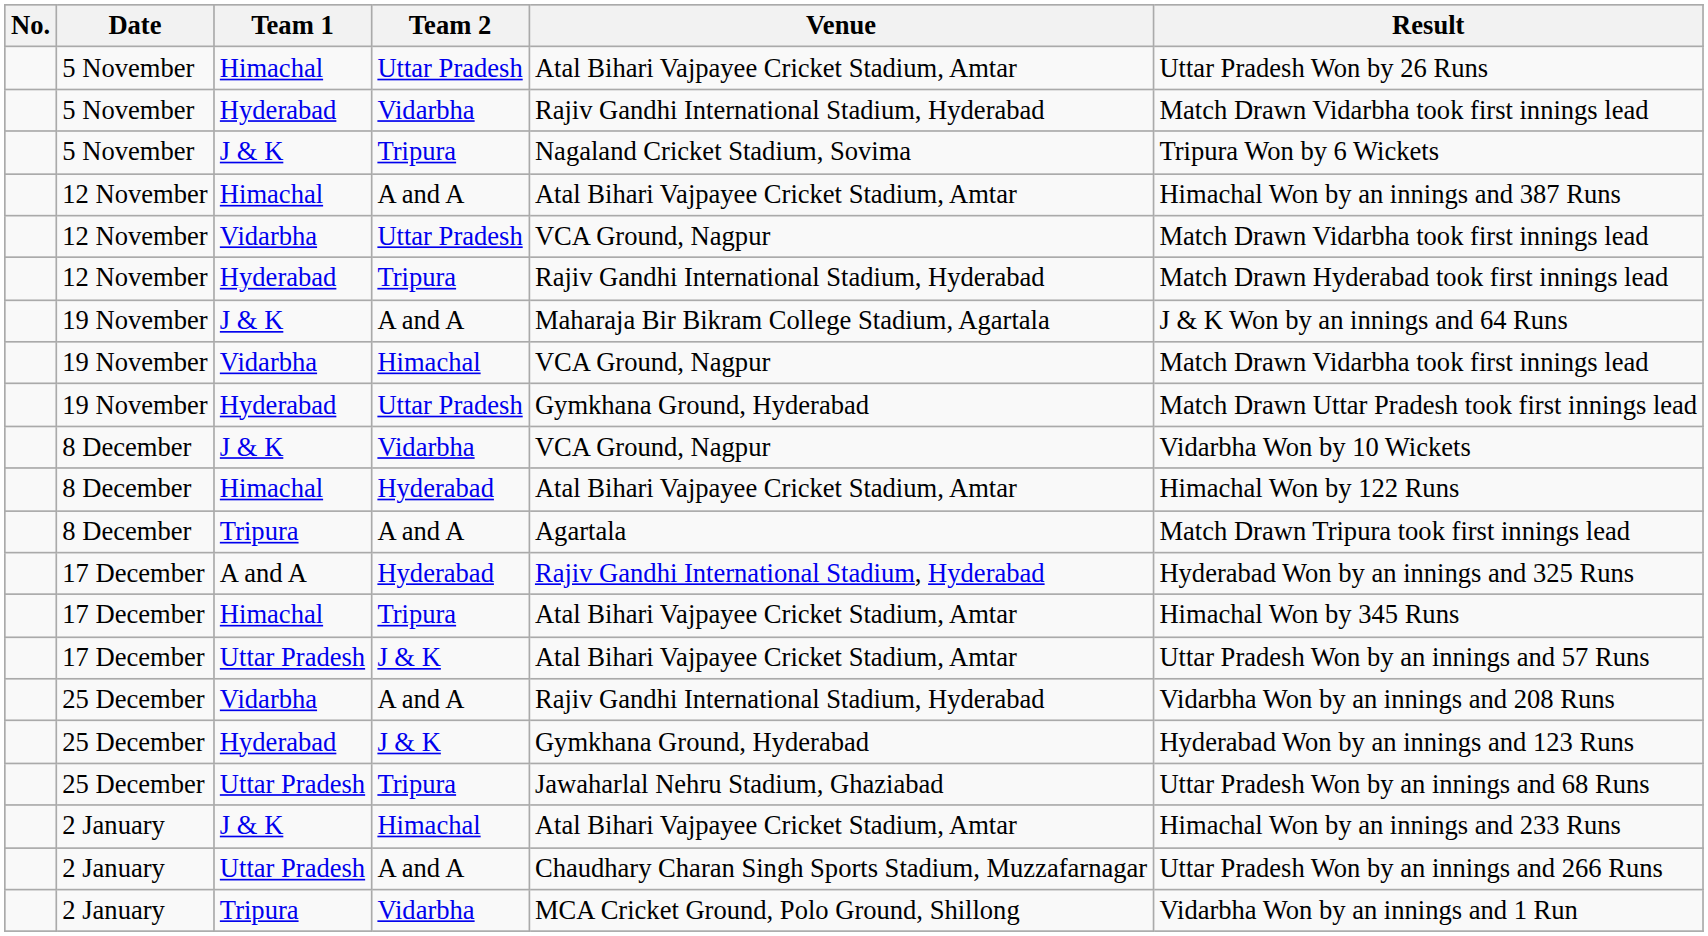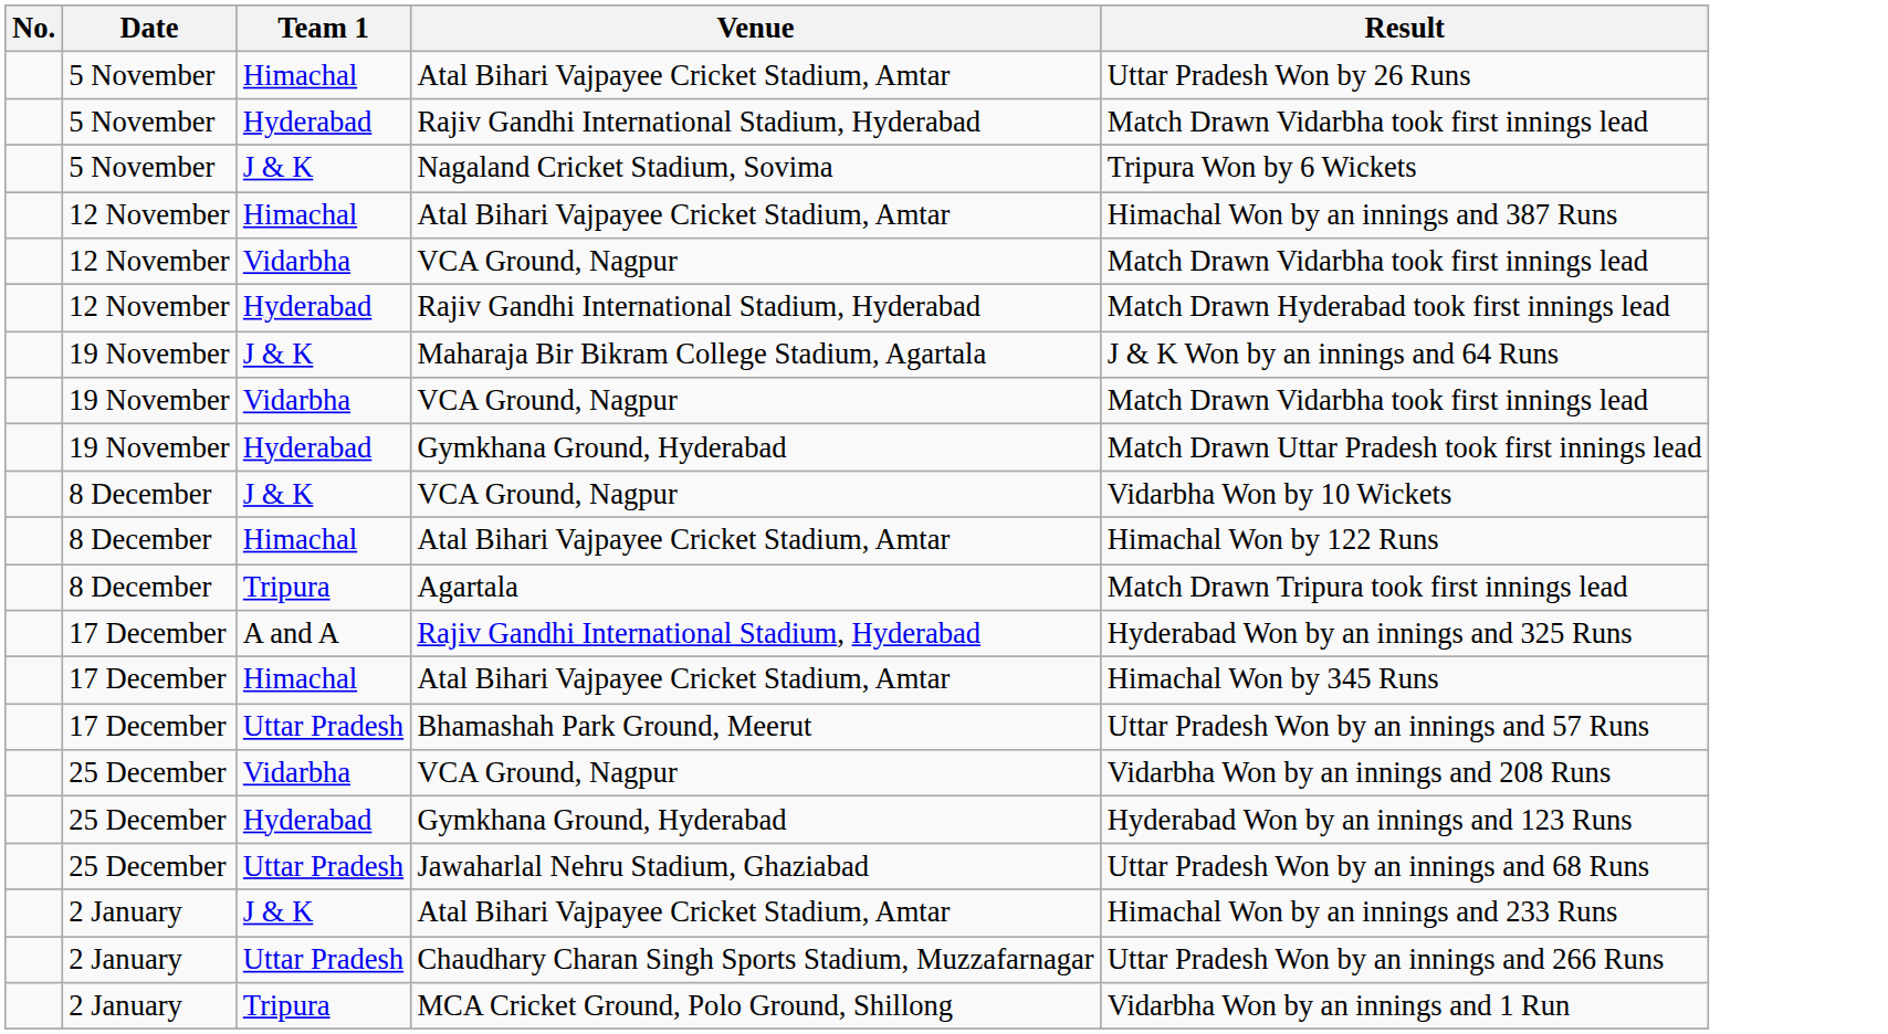 <table class="wikitable collapsible collapsed">
 <tr>
 <th>No.</th>
 <th>Date</th>
 <th>Team 1</th>
-<th>Team 2</th>
 <th>Venue</th>
 <th>Result</th>
 </tr>
 <tr>
 <td> </td>
 <td>5 November</td>
 <td><a href='#'>Himachal</a></td>
-<td><a href='#'>Uttar Pradesh</a></td>
 <td>Atal Bihari Vajpayee Cricket Stadium, Amtar</td>
 <td>Uttar Pradesh Won by 26 Runs</td>
 </tr>
 <tr>
 <td> </td>
 <td>5 November</td>
 <td><a href='#'>Hyderabad</a></td>
-<td><a href='#'>Vidarbha</a></td>
 <td>Rajiv Gandhi International Stadium, Hyderabad</td>
 <td>Match Drawn Vidarbha took first innings lead</td>
 </tr>
 <tr>
 <td> </td>
 <td>5 November</td>
 <td><a href='#'>J & K</a></td>
-<td><a href='#'>Tripura</a></td>
 <td>Nagaland Cricket Stadium, Sovima</td>
 <td>Tripura Won by 6 Wickets</td>
 </tr>
 <tr>
 <td> </td>
 <td>12 November</td>
 <td><a href='#'>Himachal</a></td>
-<td>A and A</td>
 <td>Atal Bihari Vajpayee Cricket Stadium, Amtar</td>
 <td>Himachal Won by an innings and 387 Runs</td>
 </tr>
 <tr>
 <td> </td>
 <td>12 November</td>
 <td><a href='#'>Vidarbha</a></td>
-<td><a href='#'>Uttar Pradesh</a></td>
 <td>VCA Ground, Nagpur</td>
 <td>Match Drawn Vidarbha took first innings lead</td>
 </tr>
 <tr>
 <td> </td>
 <td>12 November</td>
 <td><a href='#'>Hyderabad</a></td>
-<td><a href='#'>Tripura</a></td>
 <td>Rajiv Gandhi International Stadium, Hyderabad</td>
 <td>Match Drawn Hyderabad took first innings lead</td>
 </tr>
 <tr>
 <td> </td>
 <td>19 November</td>
 <td><a href='#'>J & K</a></td>
-<td>A and A</td>
 <td>Maharaja Bir Bikram College Stadium, Agartala</td>
 <td>J & K Won by an innings and 64 Runs</td>
 </tr>
 <tr>
 <td> </td>
 <td>19 November</td>
 <td><a href='#'>Vidarbha</a></td>
-<td><a href='#'>Himachal</a></td>
 <td>VCA Ground, Nagpur</td>
 <td>Match Drawn Vidarbha took first innings lead</td>
 </tr>
 <tr>
 <td> </td>
 <td>19 November</td>
 <td><a href='#'>Hyderabad</a></td>
-<td><a href='#'>Uttar Pradesh</a></td>
 <td>Gymkhana Ground, Hyderabad</td>
 <td>Match Drawn Uttar Pradesh took first innings lead</td>
 </tr>
 <tr>
 <td> </td>
 <td>8 December</td>
 <td><a href='#'>J & K</a></td>
-<td><a href='#'>Vidarbha</a></td>
 <td>VCA Ground, Nagpur</td>
 <td>Vidarbha Won by 10 Wickets</td>
 </tr>
 <tr>
 <td> </td>
 <td>8 December</td>
 <td><a href='#'>Himachal</a></td>
-<td><a href='#'>Hyderabad</a></td>
 <td>Atal Bihari Vajpayee Cricket Stadium, Amtar</td>
 <td>Himachal Won by 122 Runs</td>
 </tr>
 <tr>
 <td> </td>
 <td>8 December</td>
 <td><a href='#'>Tripura</a></td>
-<td>A and A</td>
 <td>Agartala</td>
 <td>Match Drawn Tripura took first innings lead</td>
 </tr>
 <tr>
 <td> </td>
 <td>17 December</td>
 <td>A and A</td>
-<td><a href='#'>Hyderabad</a></td>
 <td><a href='#'>Rajiv Gandhi International Stadium</a>, <a href='#'>Hyderabad</a></td>
 <td>Hyderabad Won by an innings and 325 Runs</td>
 </tr>
 <tr>
 <td> </td>
 <td>17 December</td>
 <td><a href='#'>Himachal</a></td>
-<td><a href='#'>Tripura</a></td>
 <td>Atal Bihari Vajpayee Cricket Stadium, Amtar</td>
 <td>Himachal Won by 345 Runs</td>
 </tr>
 <tr>
 <td> </td>
 <td>17 December</td>
 <td><a href='#'>Uttar Pradesh</a></td>
-<td><a href='#'>J & K</a></td>
-<td>Atal Bihari Vajpayee Cricket Stadium, Amtar</td>
+<td>Bhamashah Park Ground, Meerut</td>
 <td>Uttar Pradesh Won by an innings and 57 Runs</td>
 </tr>
 <tr>
 <td> </td>
 <td>25 December</td>
 <td><a href='#'>Vidarbha</a></td>
-<td>A and A</td>
-<td>Rajiv Gandhi International Stadium, Hyderabad</td>
+<td>VCA Ground, Nagpur</td>
 <td>Vidarbha Won by an innings and 208 Runs</td>
 </tr>
 <tr>
 <td> </td>
 <td>25 December</td>
 <td><a href='#'>Hyderabad</a></td>
-<td><a href='#'>J & K</a></td>
 <td>Gymkhana Ground, Hyderabad</td>
 <td>Hyderabad Won by an innings and 123 Runs</td>
 </tr>
 <tr>
 <td> </td>
 <td>25 December</td>
 <td><a href='#'>Uttar Pradesh</a></td>
-<td><a href='#'>Tripura</a></td>
 <td>Jawaharlal Nehru Stadium, Ghaziabad</td>
 <td>Uttar Pradesh Won by an innings and 68 Runs</td>
 </tr>
 <tr>
 <td> </td>
 <td>2 January</td>
 <td><a href='#'>J & K</a></td>
-<td><a href='#'>Himachal</a></td>
 <td>Atal Bihari Vajpayee Cricket Stadium, Amtar</td>
 <td>Himachal Won by an innings and 233 Runs</td>
 </tr>
 <tr>
 <td> </td>
 <td>2 January</td>
 <td><a href='#'>Uttar Pradesh</a></td>
-<td>A and A</td>
 <td>Chaudhary Charan Singh Sports Stadium, Muzzafarnagar</td>
 <td>Uttar Pradesh Won by an innings and 266 Runs</td>
 </tr>
 <tr>
 <td> </td>
 <td>2 January</td>
 <td><a href='#'>Tripura</a></td>
-<td><a href='#'>Vidarbha</a></td>
 <td>MCA Cricket Ground, Polo Ground, Shillong</td>
 <td>Vidarbha Won by an innings and 1 Run</td>
 </tr>
 </table>
